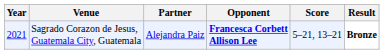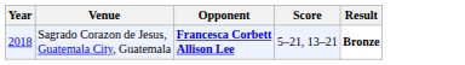 <table class="sortable wikitable" style="font-size: 90%;">
 <tr>
 <th>Year</th>
 <th>Venue</th>
-<th>Partner</th>
 <th>Opponent</th>
 <th>Score</th>
 <th>Result</th>
 </tr>
 <tr style="background:#ECF2FF">
-<td align="center"><a href='#'>2021</a></td>
+<td align="center"><a href='#'>2018</a></td>
 <td align="left">Sagrado Corazon de Jesus,<br><a href='#'>Guatemala City</a>, Guatemala</td>
-<td align="left"> <a href='#'>Alejandra Paiz</a></td>
 <td align="left"><strong> <a href='#'>Francesca Corbett</a><br> <a href='#'>Allison Lee</a></strong></td>
 <td align="left">5–21, 13–21</td>
 <td style="text-align:left; background:white"> <strong>Bronze</strong></td>
 </tr>
 </table>
